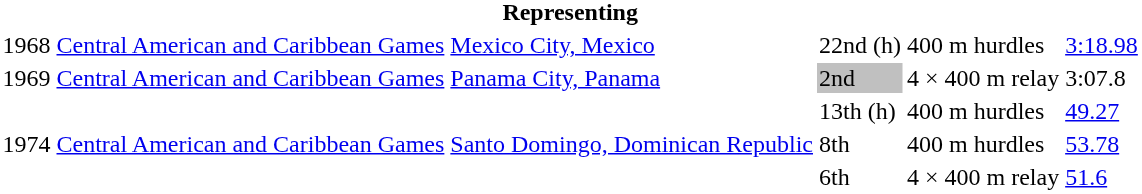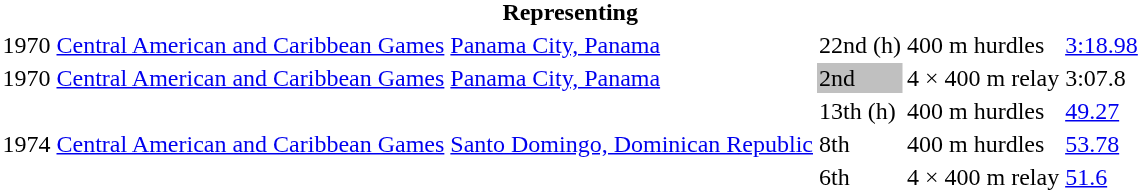 <table>
 <tr>
 <th colspan="6">Representing </th>
 </tr>
 <tr>
-<td>1968</td>
+<td>1970</td>
 <td><a href='#'>Central American and Caribbean Games</a></td>
-<td><a href='#'>Mexico City, Mexico</a></td>
+<td><a href='#'>Panama City, Panama</a></td>
 <td>22nd (h)</td>
 <td>400 m hurdles</td>
 <td><a href='#'>3:18.98</a></td>
 </tr>
 <tr>
-<td>1969</td>
+<td>1970</td>
 <td><a href='#'>Central American and Caribbean Games</a></td>
 <td><a href='#'>Panama City, Panama</a></td>
 <td bgcolor=silver>2nd</td>
 <td>4 × 400 m relay</td>
 <td>3:07.8</td>
 </tr>
 <tr>
 <td rowspan=3>1974</td>
 <td rowspan=3><a href='#'>Central American and Caribbean Games</a></td>
 <td rowspan=3><a href='#'>Santo Domingo, Dominican Republic</a></td>
 <td>13th (h)</td>
 <td>400 m hurdles</td>
 <td><a href='#'>49.27</a></td>
 </tr>
 <tr>
 <td>8th</td>
 <td>400 m hurdles</td>
 <td><a href='#'>53.78</a></td>
 </tr>
 <tr>
 <td>6th</td>
 <td>4 × 400 m relay</td>
 <td><a href='#'>51.6</a></td>
 </tr>
 </table>
